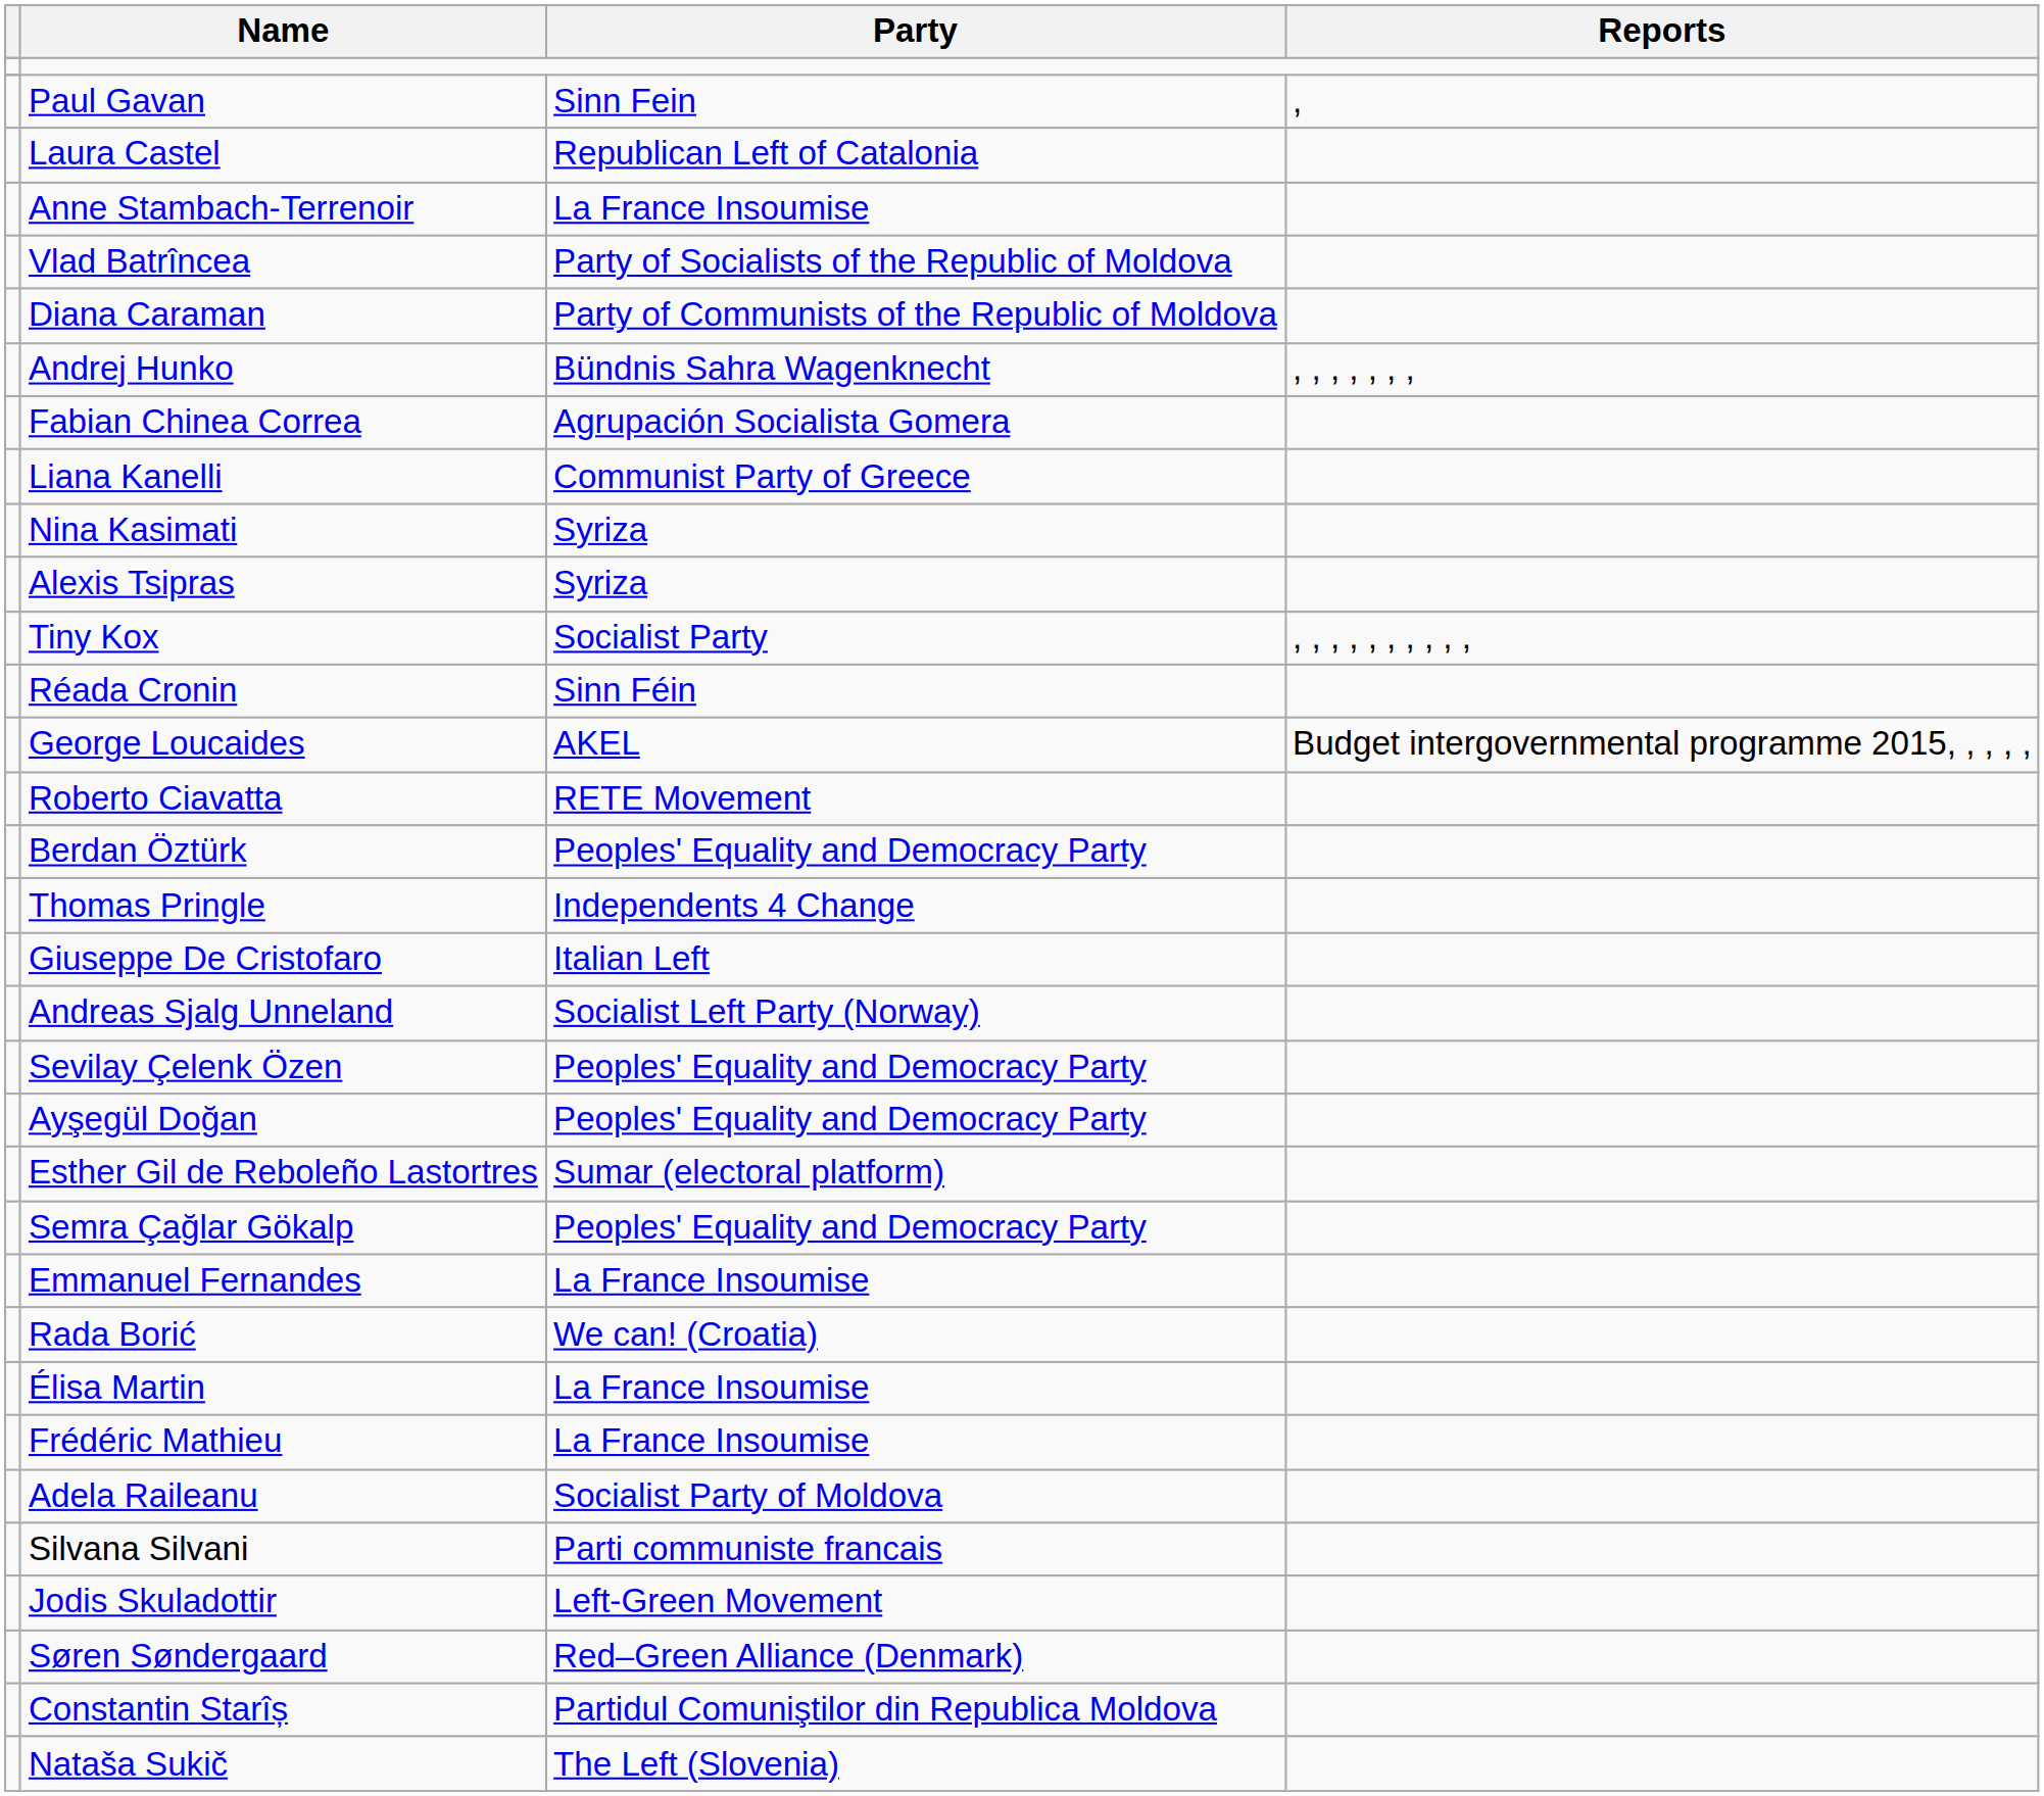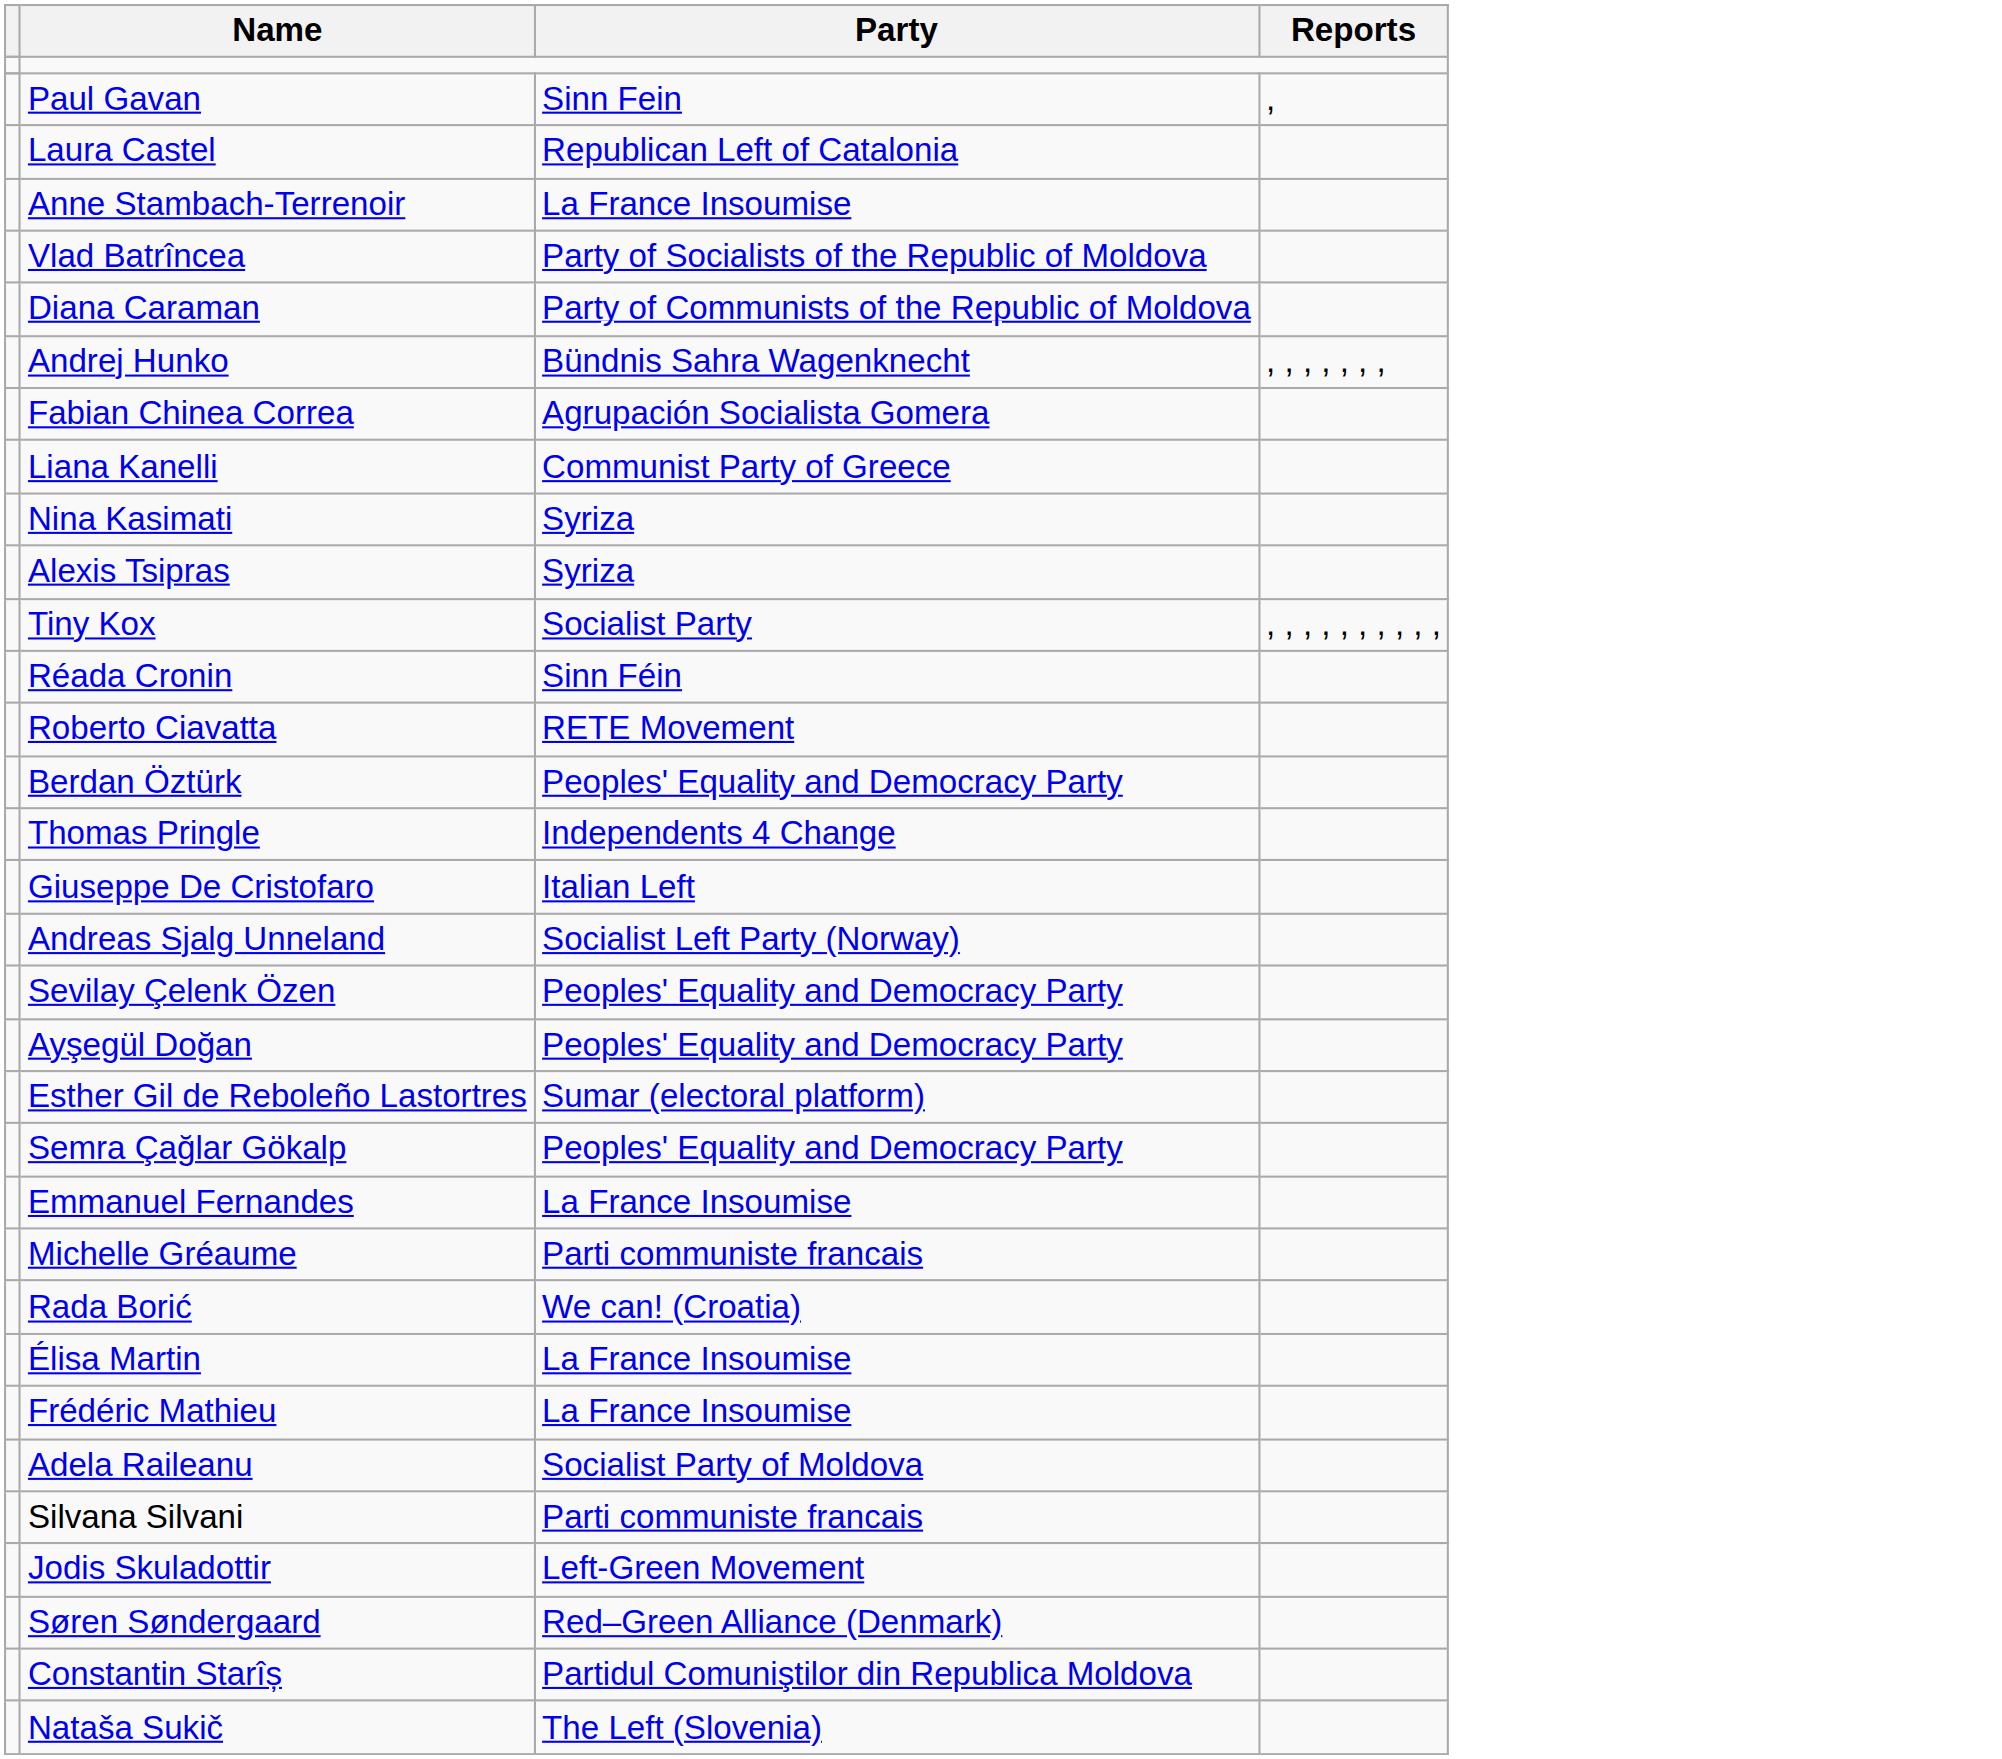 <table class="wikitable sortable">
 <tr>
 <th></th>
 <th>Name</th>
 <th>Party</th>
 <th>Reports</th>
 </tr>
 <tr>
 </tr>
 <tr>
 </tr>
 <tr>
 <td></td>
 </tr>
 <tr>
 </tr>
 <tr>
 </tr>
 <tr>
 </tr>
 <tr>
 </tr>
 <tr>
 </tr>
 <tr>
 <td></td>
 <td><a href='#'>Paul Gavan</a></td>
 <td><a href='#'>Sinn Fein</a></td>
 <td>,</td>
 </tr>
 <tr>
 <td></td>
 <td><a href='#'>Laura Castel</a></td>
 <td><a href='#'>Republican Left of Catalonia</a></td>
 <td></td>
 </tr>
 <tr>
 <td></td>
 <td><a href='#'>Anne Stambach-Terrenoir</a></td>
 <td><a href='#'>La France Insoumise</a></td>
 <td></td>
 </tr>
 <tr>
 <td></td>
 <td><a href='#'>Vlad Batrîncea</a></td>
 <td><a href='#'>Party of Socialists of the Republic of Moldova</a></td>
 <td></td>
 </tr>
 <tr>
 <td></td>
 <td><a href='#'>Diana Caraman</a></td>
 <td><a href='#'>Party of Communists of the Republic of Moldova</a></td>
 <td></td>
 </tr>
 <tr>
 <td></td>
 <td><a href='#'>Andrej Hunko</a></td>
 <td><a href='#'>Bündnis Sahra Wagenknecht</a></td>
 <td>, , , , , , ,</td>
 </tr>
 <tr>
 <td></td>
 <td><a href='#'>Fabian Chinea Correa</a></td>
 <td><a href='#'>Agrupación Socialista Gomera</a></td>
 <td></td>
 </tr>
 <tr>
 <td></td>
 <td><a href='#'>Liana Kanelli</a></td>
 <td><a href='#'>Communist Party of Greece</a></td>
 <td></td>
 </tr>
 <tr>
 <td></td>
 <td><a href='#'>Nina Kasimati</a></td>
 <td><a href='#'>Syriza</a></td>
 <td></td>
 </tr>
 <tr>
 <td></td>
 <td><a href='#'>Alexis Tsipras</a></td>
 <td><a href='#'>Syriza</a></td>
 <td></td>
 </tr>
 <tr>
 <td></td>
 <td><a href='#'>Tiny Kox</a></td>
 <td><a href='#'>Socialist Party</a></td>
 <td>, , , , , , , , , , </td>
 </tr>
 <tr>
 <td></td>
 <td><a href='#'>Réada Cronin</a></td>
 <td><a href='#'>Sinn Féin</a></td>
 <td></td>
 </tr>
 <tr>
 <td></td>
-<td><a href='#'>George Loucaides</a></td>
-<td><a href='#'>AKEL</a></td>
-<td>Budget intergovernmental programme 2015, , , , ,</td>
-</tr>
-<tr>
-<td></td>
 <td><a href='#'>Roberto Ciavatta</a></td>
 <td><a href='#'>RETE Movement</a></td>
 <td></td>
 </tr>
 <tr>
 <td></td>
 <td><a href='#'>Berdan Öztürk</a></td>
 <td><a href='#'>Peoples' Equality and Democracy Party</a></td>
 <td></td>
 </tr>
 <tr>
 <td></td>
 <td><a href='#'>Thomas Pringle</a></td>
 <td><a href='#'>Independents 4 Change</a></td>
 <td></td>
 </tr>
 <tr>
 <td></td>
 <td><a href='#'>Giuseppe De Cristofaro</a></td>
 <td><a href='#'>Italian Left</a></td>
 <td></td>
 </tr>
 <tr>
 <td></td>
 <td><a href='#'>Andreas Sjalg Unneland</a></td>
 <td><a href='#'>Socialist Left Party (Norway)</a></td>
 <td></td>
 </tr>
 <tr>
 <td></td>
 <td><a href='#'>Sevilay Çelenk Özen</a></td>
 <td><a href='#'>Peoples' Equality and Democracy Party</a></td>
 <td></td>
 </tr>
 <tr>
 <td></td>
 <td><a href='#'>Ayşegül Doğan</a></td>
 <td><a href='#'>Peoples' Equality and Democracy Party</a></td>
 <td></td>
 </tr>
 <tr>
 <td></td>
 <td><a href='#'>Esther Gil de Reboleño Lastortres</a></td>
 <td><a href='#'>Sumar (electoral platform)</a></td>
 <td></td>
 </tr>
 <tr>
 <td></td>
 <td><a href='#'>Semra Çağlar Gökalp</a></td>
 <td><a href='#'>Peoples' Equality and Democracy Party</a></td>
 <td></td>
 </tr>
 <tr>
 <td></td>
 <td><a href='#'>Emmanuel Fernandes</a></td>
 <td><a href='#'>La France Insoumise</a></td>
 <td></td>
 </tr>
 <tr>
 <td></td>
+<td><a href='#'>Michelle Gréaume</a></td>
+<td><a href='#'>Parti communiste francais</a></td>
+<td></td>
+</tr>
+<tr>
+<td></td>
 <td><a href='#'>Rada Borić</a></td>
 <td><a href='#'>We can! (Croatia)</a></td>
 <td></td>
 </tr>
 <tr>
 <td></td>
 <td><a href='#'>Élisa Martin</a></td>
 <td><a href='#'>La France Insoumise</a></td>
 <td></td>
 </tr>
 <tr>
 <td></td>
 <td><a href='#'>Frédéric Mathieu</a></td>
 <td><a href='#'>La France Insoumise</a></td>
 <td></td>
 </tr>
 <tr>
 <td></td>
 <td><a href='#'>Adela Raileanu</a></td>
 <td><a href='#'>Socialist Party of Moldova</a></td>
 <td></td>
 </tr>
 <tr>
 <td></td>
 <td>Silvana Silvani</td>
 <td><a href='#'>Parti communiste francais</a></td>
 <td></td>
 </tr>
 <tr>
 <td></td>
 <td><a href='#'>Jodis Skuladottir</a></td>
 <td><a href='#'>Left-Green Movement</a></td>
 <td></td>
 </tr>
 <tr>
 <td></td>
 <td><a href='#'>Søren Søndergaard</a></td>
 <td><a href='#'>Red–Green Alliance (Denmark)</a></td>
 <td></td>
 </tr>
 <tr>
 <td></td>
 <td><a href='#'>Constantin Starîș</a></td>
 <td><a href='#'>Partidul Comuniştilor din Republica Moldova</a></td>
 <td></td>
 </tr>
 <tr>
 <td></td>
 <td><a href='#'>Nataša Sukič</a></td>
 <td><a href='#'>The Left (Slovenia)</a></td>
 <td></td>
 </tr>
 </table>
